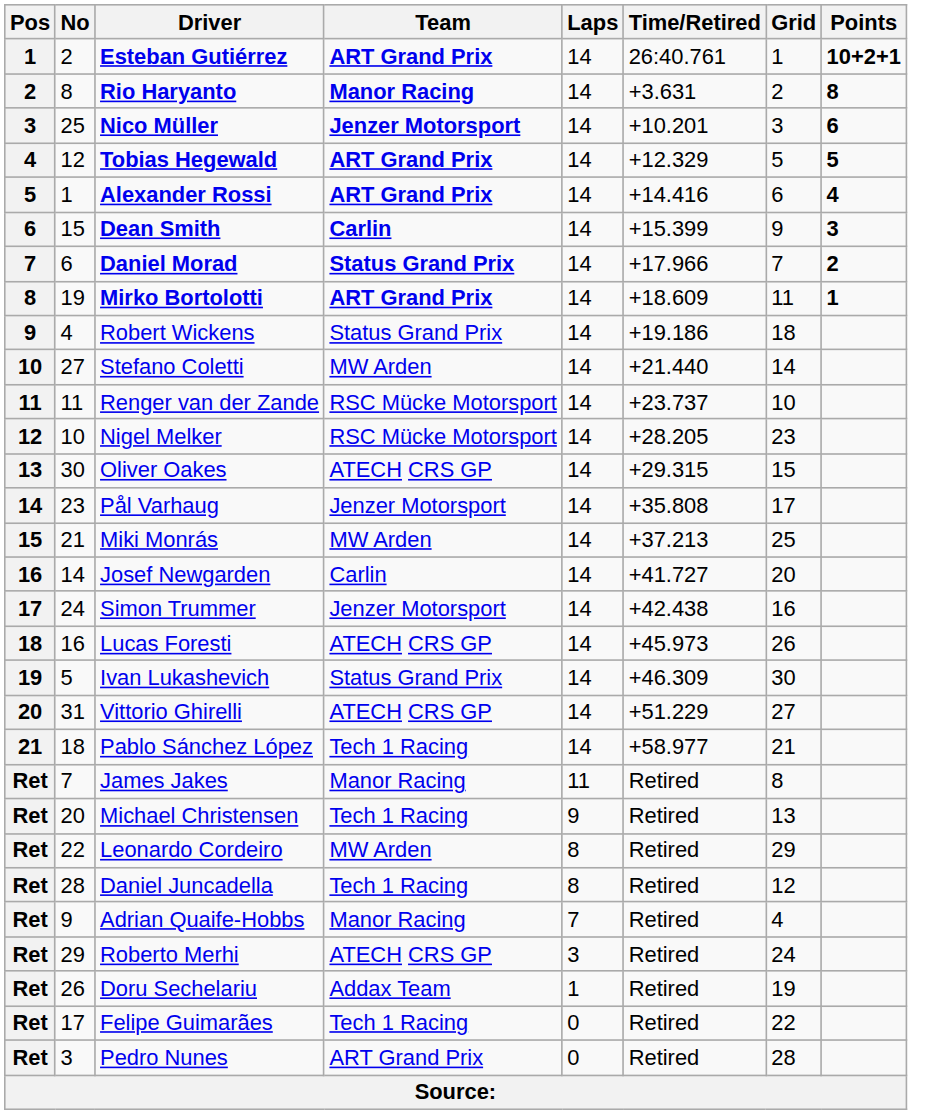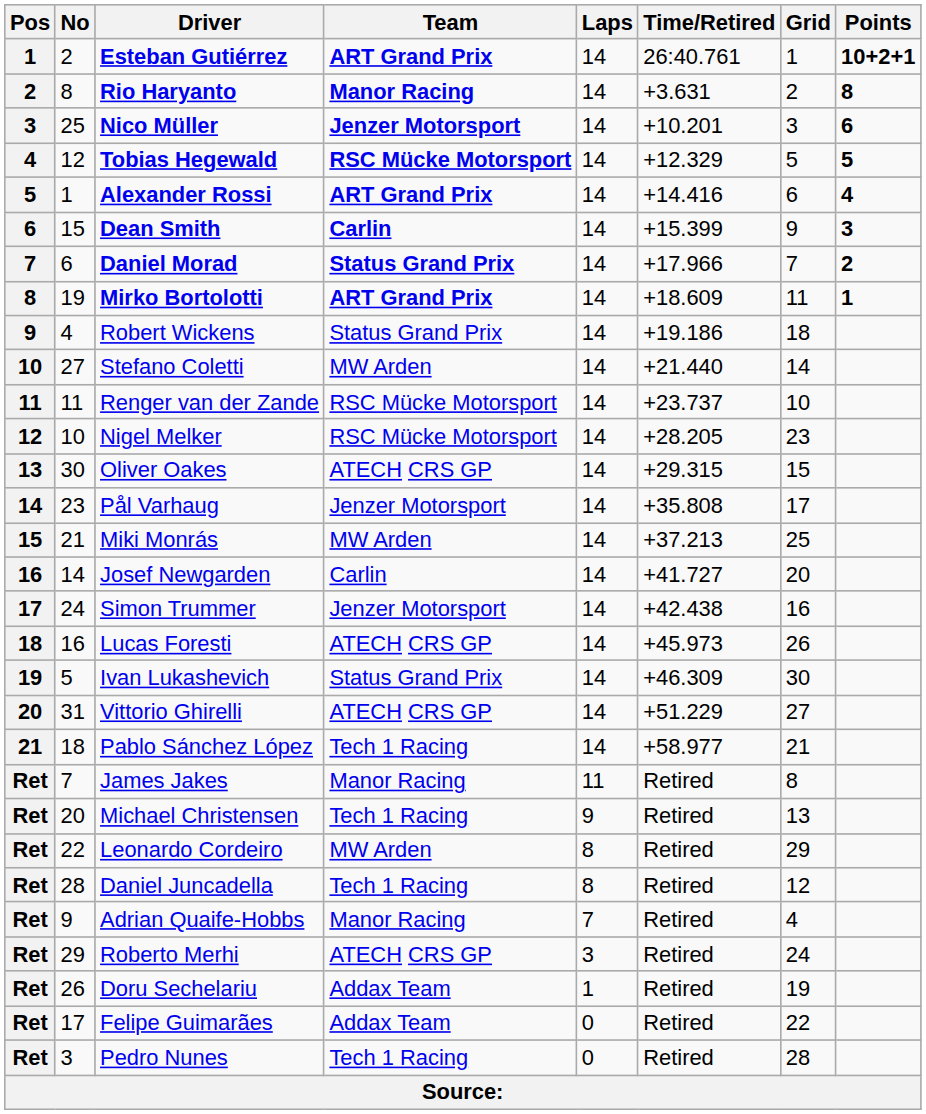 <table class="wikitable" style="font-size:85%">
 <tr>
 <th>Pos</th>
 <th>No</th>
 <th>Driver</th>
 <th>Team</th>
 <th>Laps</th>
 <th>Time/Retired</th>
 <th>Grid</th>
 <th>Points</th>
 </tr>
 <tr>
 <th>1</th>
 <td>2</td>
 <td> <strong><a href='#'>Esteban Gutiérrez</a></strong></td>
 <td><strong><a href='#'>ART Grand Prix</a></strong></td>
 <td>14</td>
 <td>26:40.761</td>
 <td>1</td>
 <td><strong>10+2+1</strong></td>
 </tr>
 <tr>
 <th>2</th>
 <td>8</td>
 <td> <strong><a href='#'>Rio Haryanto</a></strong></td>
 <td><strong><a href='#'>Manor Racing</a></strong></td>
 <td>14</td>
 <td>+3.631</td>
 <td>2</td>
 <td><strong>8</strong></td>
 </tr>
 <tr>
 <th>3</th>
 <td>25</td>
 <td> <strong><a href='#'>Nico Müller</a></strong></td>
 <td><strong><a href='#'>Jenzer Motorsport</a></strong></td>
 <td>14</td>
 <td>+10.201</td>
 <td>3</td>
 <td><strong>6</strong></td>
 </tr>
 <tr>
 <th>4</th>
 <td>12</td>
 <td> <strong><a href='#'>Tobias Hegewald</a></strong></td>
-<td><strong><a href='#'>ART Grand Prix</a></strong></td>
+<td><strong><a href='#'>RSC Mücke Motorsport</a></strong></td>
 <td>14</td>
 <td>+12.329</td>
 <td>5</td>
 <td><strong>5</strong></td>
 </tr>
 <tr>
 <th>5</th>
 <td>1</td>
 <td> <strong><a href='#'>Alexander Rossi</a></strong></td>
 <td><strong><a href='#'>ART Grand Prix</a></strong></td>
 <td>14</td>
 <td>+14.416</td>
 <td>6</td>
 <td><strong>4</strong></td>
 </tr>
 <tr>
 <th>6</th>
 <td>15</td>
 <td> <strong><a href='#'>Dean Smith</a></strong></td>
 <td><strong><a href='#'>Carlin</a></strong></td>
 <td>14</td>
 <td>+15.399</td>
 <td>9</td>
 <td><strong>3</strong></td>
 </tr>
 <tr>
 <th>7</th>
 <td>6</td>
 <td> <strong><a href='#'>Daniel Morad</a></strong></td>
 <td><strong><a href='#'>Status Grand Prix</a></strong></td>
 <td>14</td>
 <td>+17.966</td>
 <td>7</td>
 <td><strong>2</strong></td>
 </tr>
 <tr>
 <th>8</th>
 <td>19</td>
 <td> <strong><a href='#'>Mirko Bortolotti</a></strong></td>
 <td><strong><a href='#'>ART Grand Prix</a></strong></td>
 <td>14</td>
 <td>+18.609</td>
 <td>11</td>
 <td><strong>1</strong></td>
 </tr>
 <tr>
 <th>9</th>
 <td>4</td>
 <td> <a href='#'>Robert Wickens</a></td>
 <td><a href='#'>Status Grand Prix</a></td>
 <td>14</td>
 <td>+19.186</td>
 <td>18</td>
 <td></td>
 </tr>
 <tr>
 <th>10</th>
 <td>27</td>
 <td> <a href='#'>Stefano Coletti</a></td>
 <td><a href='#'>MW Arden</a></td>
 <td>14</td>
 <td>+21.440</td>
 <td>14</td>
 <td></td>
 </tr>
 <tr>
 <th>11</th>
 <td>11</td>
 <td> <a href='#'>Renger van der Zande</a></td>
 <td><a href='#'>RSC Mücke Motorsport</a></td>
 <td>14</td>
 <td>+23.737</td>
 <td>10</td>
 <td></td>
 </tr>
 <tr>
 <th>12</th>
 <td>10</td>
 <td> <a href='#'>Nigel Melker</a></td>
 <td><a href='#'>RSC Mücke Motorsport</a></td>
 <td>14</td>
 <td>+28.205</td>
 <td>23</td>
 <td></td>
 </tr>
 <tr>
 <th>13</th>
 <td>30</td>
 <td> <a href='#'>Oliver Oakes</a></td>
 <td><a href='#'>ATECH</a> <a href='#'>CRS GP</a></td>
 <td>14</td>
 <td>+29.315</td>
 <td>15</td>
 <td></td>
 </tr>
 <tr>
 <th>14</th>
 <td>23</td>
 <td> <a href='#'>Pål Varhaug</a></td>
 <td><a href='#'>Jenzer Motorsport</a></td>
 <td>14</td>
 <td>+35.808</td>
 <td>17</td>
 <td></td>
 </tr>
 <tr>
 <th>15</th>
 <td>21</td>
 <td> <a href='#'>Miki Monrás</a></td>
 <td><a href='#'>MW Arden</a></td>
 <td>14</td>
 <td>+37.213</td>
 <td>25</td>
 <td></td>
 </tr>
 <tr>
 <th>16</th>
 <td>14</td>
 <td> <a href='#'>Josef Newgarden</a></td>
 <td><a href='#'>Carlin</a></td>
 <td>14</td>
 <td>+41.727</td>
 <td>20</td>
 <td></td>
 </tr>
 <tr>
 <th>17</th>
 <td>24</td>
 <td> <a href='#'>Simon Trummer</a></td>
 <td><a href='#'>Jenzer Motorsport</a></td>
 <td>14</td>
 <td>+42.438</td>
 <td>16</td>
 <td></td>
 </tr>
 <tr>
 <th>18</th>
 <td>16</td>
 <td> <a href='#'>Lucas Foresti</a></td>
 <td><a href='#'>ATECH</a> <a href='#'>CRS GP</a></td>
 <td>14</td>
 <td>+45.973</td>
 <td>26</td>
 <td></td>
 </tr>
 <tr>
 <th>19</th>
 <td>5</td>
 <td> <a href='#'>Ivan Lukashevich</a></td>
 <td><a href='#'>Status Grand Prix</a></td>
 <td>14</td>
 <td>+46.309</td>
 <td>30</td>
 <td></td>
 </tr>
 <tr>
 <th>20</th>
 <td>31</td>
 <td> <a href='#'>Vittorio Ghirelli</a></td>
 <td><a href='#'>ATECH</a> <a href='#'>CRS GP</a></td>
 <td>14</td>
 <td>+51.229</td>
 <td>27</td>
 <td></td>
 </tr>
 <tr>
 <th>21</th>
 <td>18</td>
 <td> <a href='#'>Pablo Sánchez López</a></td>
 <td><a href='#'>Tech 1 Racing</a></td>
 <td>14</td>
 <td>+58.977</td>
 <td>21</td>
 <td></td>
 </tr>
 <tr>
 <th>Ret</th>
 <td>7</td>
 <td> <a href='#'>James Jakes</a></td>
 <td><a href='#'>Manor Racing</a></td>
 <td>11</td>
 <td>Retired</td>
 <td>8</td>
 <td></td>
 </tr>
 <tr>
 <th>Ret</th>
 <td>20</td>
 <td> <a href='#'>Michael Christensen</a></td>
 <td><a href='#'>Tech 1 Racing</a></td>
 <td>9</td>
 <td>Retired</td>
 <td>13</td>
 <td></td>
 </tr>
 <tr>
 <th>Ret</th>
 <td>22</td>
 <td> <a href='#'>Leonardo Cordeiro</a></td>
 <td><a href='#'>MW Arden</a></td>
 <td>8</td>
 <td>Retired</td>
 <td>29</td>
 <td></td>
 </tr>
 <tr>
 <th>Ret</th>
 <td>28</td>
 <td> <a href='#'>Daniel Juncadella</a></td>
 <td><a href='#'>Tech 1 Racing</a></td>
 <td>8</td>
 <td>Retired</td>
 <td>12</td>
 <td></td>
 </tr>
 <tr>
 <th>Ret</th>
 <td>9</td>
 <td> <a href='#'>Adrian Quaife-Hobbs</a></td>
 <td><a href='#'>Manor Racing</a></td>
 <td>7</td>
 <td>Retired</td>
 <td>4</td>
 <td></td>
 </tr>
 <tr>
 <th>Ret</th>
 <td>29</td>
 <td> <a href='#'>Roberto Merhi</a></td>
 <td><a href='#'>ATECH</a> <a href='#'>CRS GP</a></td>
 <td>3</td>
 <td>Retired</td>
 <td>24</td>
 <td></td>
 </tr>
 <tr>
 <th>Ret</th>
 <td>26</td>
 <td> <a href='#'>Doru Sechelariu</a></td>
 <td><a href='#'>Addax Team</a></td>
 <td>1</td>
 <td>Retired</td>
 <td>19</td>
 <td></td>
 </tr>
 <tr>
 <th>Ret</th>
 <td>17</td>
 <td> <a href='#'>Felipe Guimarães</a></td>
-<td><a href='#'>Tech 1 Racing</a></td>
+<td><a href='#'>Addax Team</a></td>
 <td>0</td>
 <td>Retired</td>
 <td>22</td>
 <td></td>
 </tr>
 <tr>
 <th>Ret</th>
 <td>3</td>
 <td> <a href='#'>Pedro Nunes</a></td>
-<td><a href='#'>ART Grand Prix</a></td>
+<td><a href='#'>Tech 1 Racing</a></td>
 <td>0</td>
 <td>Retired</td>
 <td>28</td>
 <td></td>
 </tr>
 <tr>
 <th colspan="8">Source:</th>
 </tr>
 </table>
